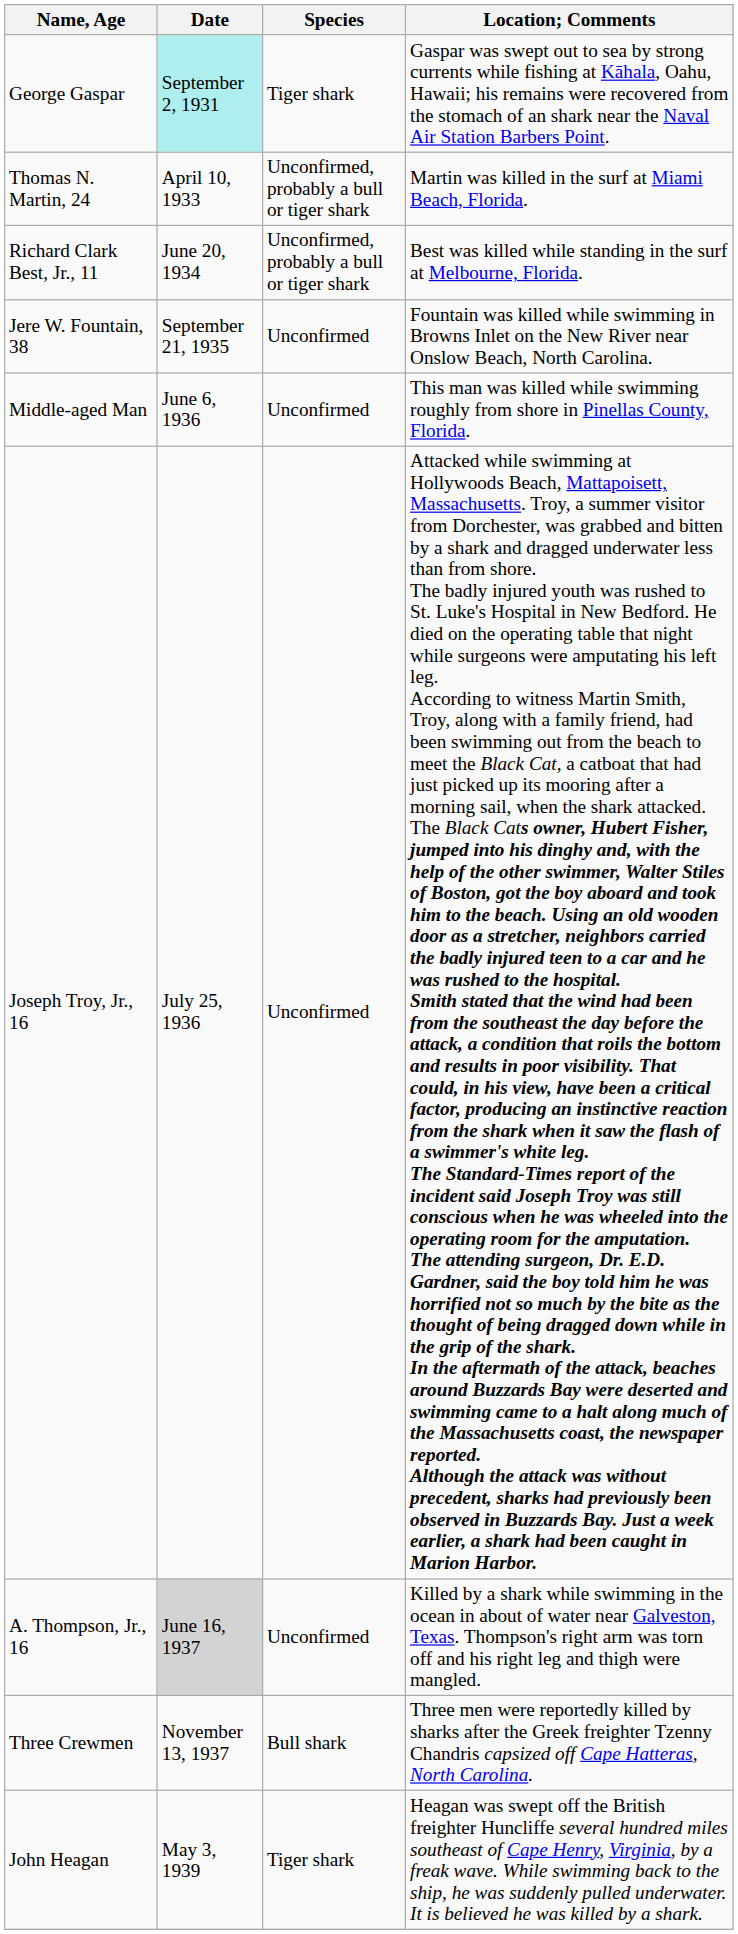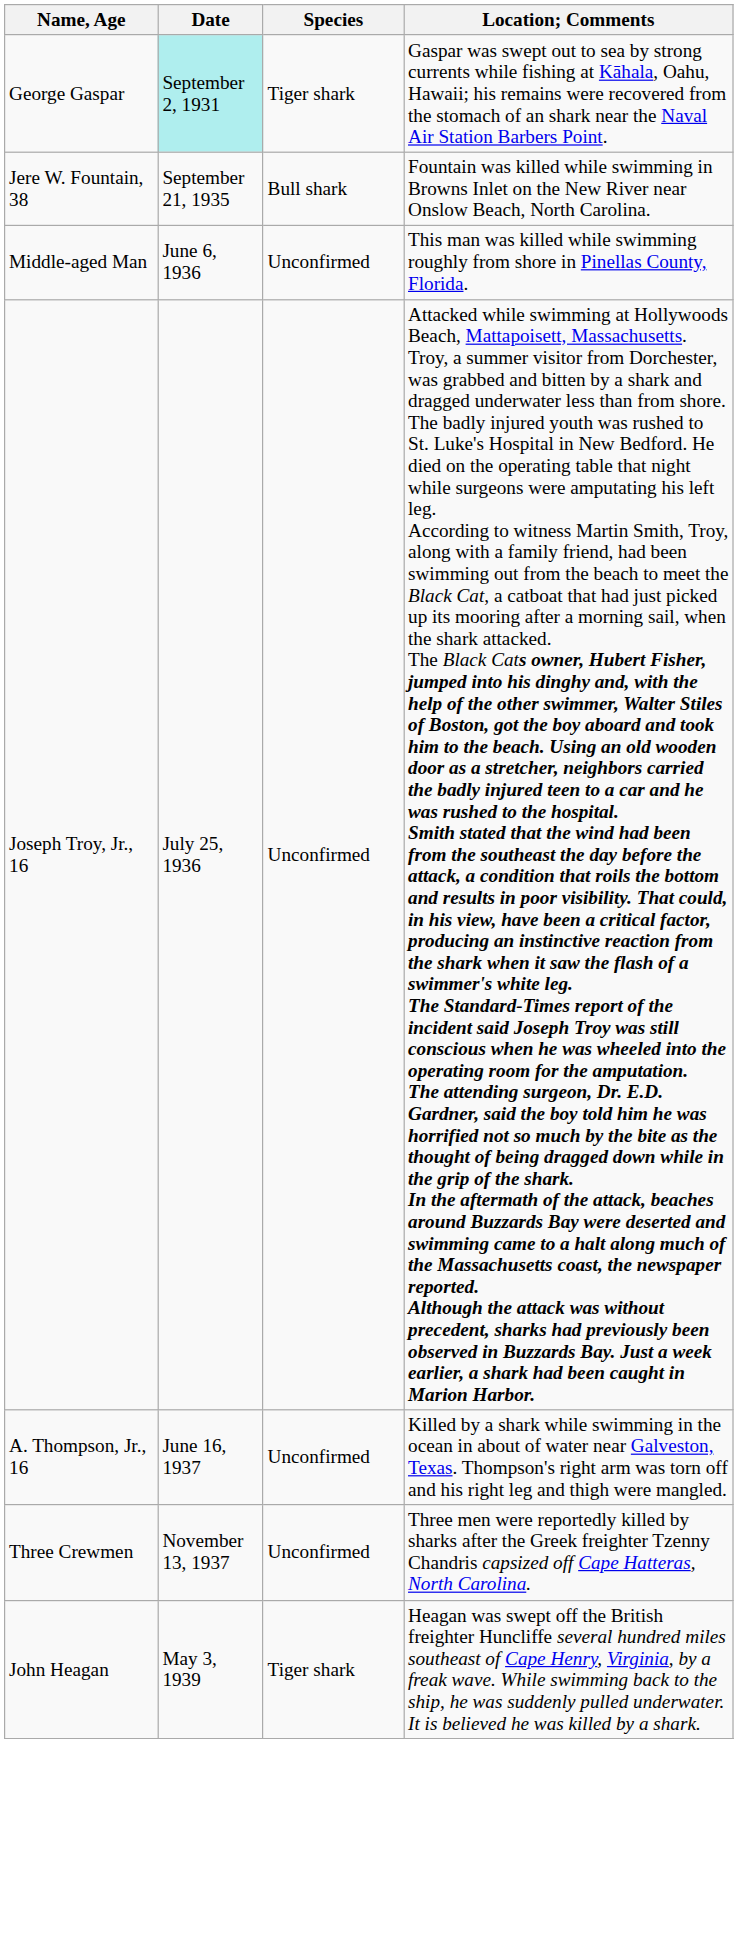 <table class="wikitable">
 <tr>
 <th width="200">Name, Age</th>
 <th width="100">Date</th>
 <th width="150">Species</th>
 <th width="550">Location; Comments</th>
 </tr>
 <tr>
 <td>George Gaspar</td>
 <td style="background: paleturquoise;">September 2, 1931</td>
 <td>Tiger shark</td>
 <td>Gaspar was swept out to sea by strong currents while fishing at <a href='#'>Kāhala</a>, Oahu, Hawaii; his remains were recovered from the stomach of an  shark near the <a href='#'>Naval Air Station Barbers Point</a>.</td>
 </tr>
 <tr>
-<td>Thomas N. Martin, 24</td>
-<td>April 10, 1933</td>
-<td>Unconfirmed, probably a bull or tiger shark</td>
-<td>Martin was killed in the surf at <a href='#'>Miami Beach, Florida</a>.</td>
-</tr>
-<tr>
-<td>Richard Clark Best, Jr., 11</td>
-<td>June 20, 1934</td>
-<td>Unconfirmed, probably a bull or tiger shark</td>
-<td>Best was killed while standing in the surf at <a href='#'>Melbourne, Florida</a>.</td>
-</tr>
-<tr>
 <td>Jere W. Fountain, 38</td>
 <td>September 21, 1935</td>
-<td>Unconfirmed</td>
+<td>Bull shark</td>
 <td>Fountain was killed while swimming in Browns Inlet on the New River near Onslow Beach, North Carolina.</td>
 </tr>
 <tr>
 <td>Middle-aged Man</td>
 <td>June 6, 1936</td>
 <td>Unconfirmed</td>
 <td>This man was killed while swimming roughly  from shore in <a href='#'>Pinellas County, Florida</a>.</td>
 </tr>
 <tr>
 <td>Joseph Troy, Jr., 16</td>
 <td>July 25, 1936</td>
 <td>Unconfirmed</td>
 <td>Attacked while swimming at Hollywoods Beach, <a href='#'>Mattapoisett, Massachusetts</a>. Troy, a summer visitor from Dorchester, was grabbed and bitten by a  shark and dragged underwater less than  from shore.<br>The badly injured youth was rushed to St. Luke's Hospital in New Bedford. He died on the operating table that night while surgeons were amputating his left leg.<br>According to witness Martin Smith, Troy, along with a family friend, had been swimming out from the beach to meet the <em>Black Cat</em>, a catboat that had just picked up its mooring after a morning sail, when the shark attacked.<br>The <em>Black Cat<strong>s owner, Hubert Fisher, jumped into his dinghy and, with the help of the other swimmer, Walter Stiles of Boston, got the boy aboard and took him to the beach. Using an old wooden door as a stretcher, neighbors carried the badly injured teen to a car and he was rushed to the hospital.<br>Smith stated that the wind had been from the southeast the day before the attack, a condition that roils the bottom and results in poor visibility. That could, in his view, have been a critical factor, producing an instinctive reaction from the shark when it saw the flash of a swimmer's white leg.<br>The Standard-Times report of the incident said Joseph Troy was still conscious when he was wheeled into the operating room for the amputation.<br>The attending surgeon, Dr. E.D. Gardner, said the boy told him he was horrified not so much by the bite as the thought of being dragged down while in the grip of the shark.<br>In the aftermath of the attack, beaches around Buzzards Bay were deserted and swimming came to a halt along much of the Massachusetts coast, the newspaper reported.<br>Although the attack was without precedent, sharks had previously been observed in Buzzards Bay. Just a week earlier, a  shark had been caught in Marion Harbor.</td>
 </tr>
 <tr>
 <td>A. Thompson, Jr., 16</td>
-<td style="background: lightgrey;">June 16, 1937</td>
+<td>June 16, 1937</td>
 <td>Unconfirmed</td>
 <td>Killed by a shark while swimming in the ocean in about  of water near <a href='#'>Galveston, Texas</a>. Thompson's right arm was torn off and his right leg and thigh were mangled.</td>
 </tr>
 <tr>
 <td>Three Crewmen</td>
 <td>November 13, 1937</td>
-<td>Bull shark</td>
+<td>Unconfirmed</td>
 <td>Three men were reportedly killed by sharks after the Greek freighter </em>Tzenny Chandris<em> capsized off <a href='#'>Cape Hatteras</a>, <a href='#'>North Carolina</a>.</td>
 </tr>
 <tr>
 <td>John Heagan</td>
 <td>May 3, 1939</td>
 <td>Tiger shark</td>
 <td>Heagan was swept off the British freighter </em>Huncliffe<em> several hundred miles southeast of <a href='#'>Cape Henry</a>, <a href='#'>Virginia</a>, by a freak wave. While swimming back to the ship, he was suddenly pulled underwater. It is believed he was killed by a shark.</td>
 </tr>
 <tr>
 </tr>
 </table>
